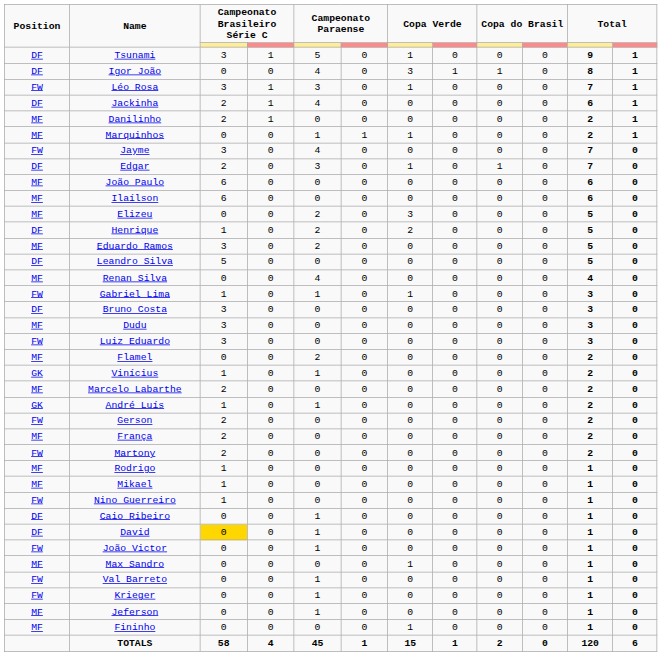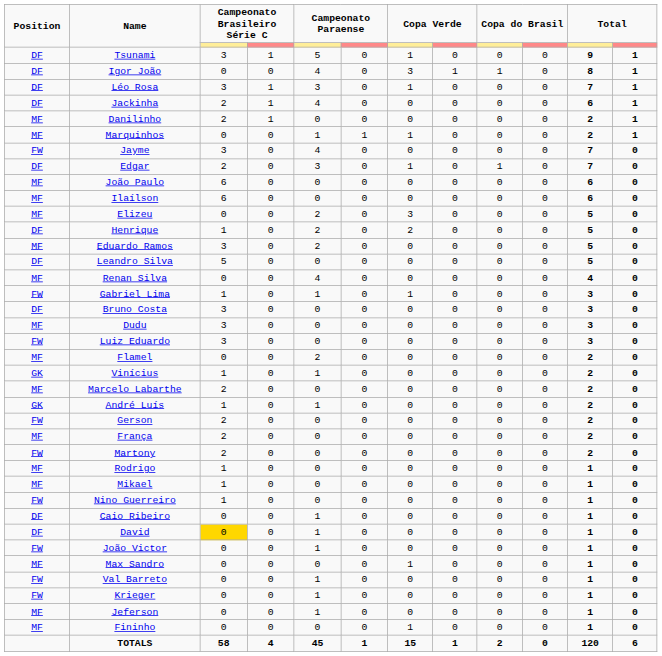 <table class="wikitable" style="text-align:center;">
 <tr style="text-align:center;">
 <td rowspan="2"  style="width:10%; "><strong>Position</strong></td>
 <td rowspan="2"  style="width:20%; "><strong>Name</strong></td>
 <td colspan="2"><strong>Campeonato Brasileiro Série C</strong></td>
 <td colspan="2"><strong>Campeonato Paraense</strong></td>
 <td colspan="2"><strong>Copa Verde</strong></td>
 <td colspan="2"><strong>Copa do Brasil</strong></td>
 <td colspan="2"><strong>Total</strong></td>
 </tr>
 <tr>
 <th style="width:60px; background:#fe9;"></th>
 <th style="width:60px; background:#ff8888;"></th>
 <th style="width:60px; background:#fe9;"></th>
 <th style="width:60px; background:#ff8888;"></th>
 <th style="width:60px; background:#fe9;"></th>
 <th style="width:60px; background:#ff8888;"></th>
 <th style="width:60px; background:#fe9;"></th>
 <th style="width:60px; background:#ff8888;"></th>
 <th style="width:60px; background:#fe9;"></th>
 <th style="width:60px; background:#ff8888;"></th>
 </tr>
 <tr>
 <td><a href='#'>DF</a></td>
 <td><a href='#'>Tsunami</a></td>
 <td>3</td>
 <td>1</td>
 <td>5</td>
 <td>0</td>
 <td>1</td>
 <td>0</td>
 <td>0</td>
 <td>0</td>
 <td><strong>9</strong></td>
 <td><strong>1</strong></td>
 </tr>
 <tr>
 <td><a href='#'>DF</a></td>
 <td><a href='#'>Igor João</a></td>
 <td>0</td>
 <td>0</td>
 <td>4</td>
 <td>0</td>
 <td>3</td>
 <td>1</td>
 <td>1</td>
 <td>0</td>
 <td><strong>8</strong></td>
 <td><strong>1</strong></td>
 </tr>
 <tr>
-<td><a href='#'>FW</a></td>
+<td><a href='#'>DF</a></td>
 <td><a href='#'>Léo Rosa</a></td>
 <td>3</td>
 <td>1</td>
 <td>3</td>
 <td>0</td>
 <td>1</td>
 <td>0</td>
 <td>0</td>
 <td>0</td>
 <td><strong>7</strong></td>
 <td><strong>1</strong></td>
 </tr>
 <tr>
 <td><a href='#'>DF</a></td>
 <td><a href='#'>Jackinha</a></td>
 <td>2</td>
 <td>1</td>
 <td>4</td>
 <td>0</td>
 <td>0</td>
 <td>0</td>
 <td>0</td>
 <td>0</td>
 <td><strong>6</strong></td>
 <td><strong>1</strong></td>
 </tr>
 <tr>
 <td><a href='#'>MF</a></td>
 <td><a href='#'>Danilinho</a></td>
 <td>2</td>
 <td>1</td>
 <td>0</td>
 <td>0</td>
 <td>0</td>
 <td>0</td>
 <td>0</td>
 <td>0</td>
 <td><strong>2</strong></td>
 <td><strong>1</strong></td>
 </tr>
 <tr>
 <td><a href='#'>MF</a></td>
 <td><a href='#'>Marquinhos</a></td>
 <td>0</td>
 <td>0</td>
 <td>1</td>
 <td>1</td>
 <td>1</td>
 <td>0</td>
 <td>0</td>
 <td>0</td>
 <td><strong>2</strong></td>
 <td><strong>1</strong></td>
 </tr>
 <tr>
 <td><a href='#'>FW</a></td>
 <td><a href='#'>Jayme</a></td>
 <td>3</td>
 <td>0</td>
 <td>4</td>
 <td>0</td>
 <td>0</td>
 <td>0</td>
 <td>0</td>
 <td>0</td>
 <td><strong>7</strong></td>
 <td><strong>0</strong></td>
 </tr>
 <tr>
 <td><a href='#'>DF</a></td>
 <td><a href='#'>Edgar</a></td>
 <td>2</td>
 <td>0</td>
 <td>3</td>
 <td>0</td>
 <td>1</td>
 <td>0</td>
 <td>1</td>
 <td>0</td>
 <td><strong>7</strong></td>
 <td><strong>0</strong></td>
 </tr>
 <tr>
 <td><a href='#'>MF</a></td>
 <td><a href='#'>João Paulo</a></td>
 <td>6</td>
 <td>0</td>
 <td>0</td>
 <td>0</td>
 <td>0</td>
 <td>0</td>
 <td>0</td>
 <td>0</td>
 <td><strong>6</strong></td>
 <td><strong>0</strong></td>
 </tr>
 <tr>
 <td><a href='#'>MF</a></td>
 <td><a href='#'>Ilaílson</a></td>
 <td>6</td>
 <td>0</td>
 <td>0</td>
 <td>0</td>
 <td>0</td>
 <td>0</td>
 <td>0</td>
 <td>0</td>
 <td><strong>6</strong></td>
 <td><strong>0</strong></td>
 </tr>
 <tr>
 <td><a href='#'>MF</a></td>
 <td><a href='#'>Elizeu</a></td>
 <td>0</td>
 <td>0</td>
 <td>2</td>
 <td>0</td>
 <td>3</td>
 <td>0</td>
 <td>0</td>
 <td>0</td>
 <td><strong>5</strong></td>
 <td><strong>0</strong></td>
 </tr>
 <tr>
 <td><a href='#'>DF</a></td>
 <td><a href='#'>Henrique</a></td>
 <td>1</td>
 <td>0</td>
 <td>2</td>
 <td>0</td>
 <td>2</td>
 <td>0</td>
 <td>0</td>
 <td>0</td>
 <td><strong>5</strong></td>
 <td><strong>0</strong></td>
 </tr>
 <tr>
 <td><a href='#'>MF</a></td>
 <td><a href='#'>Eduardo Ramos</a></td>
 <td>3</td>
 <td>0</td>
 <td>2</td>
 <td>0</td>
 <td>0</td>
 <td>0</td>
 <td>0</td>
 <td>0</td>
 <td><strong>5</strong></td>
 <td><strong>0</strong></td>
 </tr>
 <tr>
 <td><a href='#'>DF</a></td>
 <td><a href='#'>Leandro Silva</a></td>
 <td>5</td>
 <td>0</td>
 <td>0</td>
 <td>0</td>
 <td>0</td>
 <td>0</td>
 <td>0</td>
 <td>0</td>
 <td><strong>5</strong></td>
 <td><strong>0</strong></td>
 </tr>
 <tr>
 <td><a href='#'>MF</a></td>
 <td><a href='#'>Renan Silva</a></td>
 <td>0</td>
 <td>0</td>
 <td>4</td>
 <td>0</td>
 <td>0</td>
 <td>0</td>
 <td>0</td>
 <td>0</td>
 <td><strong>4</strong></td>
 <td><strong>0</strong></td>
 </tr>
 <tr>
 <td><a href='#'>FW</a></td>
 <td><a href='#'>Gabriel Lima</a></td>
 <td>1</td>
 <td>0</td>
 <td>1</td>
 <td>0</td>
 <td>1</td>
 <td>0</td>
 <td>0</td>
 <td>0</td>
 <td><strong>3</strong></td>
 <td><strong>0</strong></td>
 </tr>
 <tr>
 <td><a href='#'>DF</a></td>
 <td><a href='#'>Bruno Costa</a></td>
 <td>3</td>
 <td>0</td>
 <td>0</td>
 <td>0</td>
 <td>0</td>
 <td>0</td>
 <td>0</td>
 <td>0</td>
 <td><strong>3</strong></td>
 <td><strong>0</strong></td>
 </tr>
 <tr>
 <td><a href='#'>MF</a></td>
 <td><a href='#'>Dudu</a></td>
 <td>3</td>
 <td>0</td>
 <td>0</td>
 <td>0</td>
 <td>0</td>
 <td>0</td>
 <td>0</td>
 <td>0</td>
 <td><strong>3</strong></td>
 <td><strong>0</strong></td>
 </tr>
 <tr>
 <td><a href='#'>FW</a></td>
 <td><a href='#'>Luiz Eduardo</a></td>
 <td>3</td>
 <td>0</td>
 <td>0</td>
 <td>0</td>
 <td>0</td>
 <td>0</td>
 <td>0</td>
 <td>0</td>
 <td><strong>3</strong></td>
 <td><strong>0</strong></td>
 </tr>
 <tr>
 <td><a href='#'>MF</a></td>
 <td><a href='#'>Flamel</a></td>
 <td>0</td>
 <td>0</td>
 <td>2</td>
 <td>0</td>
 <td>0</td>
 <td>0</td>
 <td>0</td>
 <td>0</td>
 <td><strong>2</strong></td>
 <td><strong>0</strong></td>
 </tr>
 <tr>
 <td><a href='#'>GK</a></td>
 <td><a href='#'>Vinícius</a></td>
 <td>1</td>
 <td>0</td>
 <td>1</td>
 <td>0</td>
 <td>0</td>
 <td>0</td>
 <td>0</td>
 <td>0</td>
 <td><strong>2</strong></td>
 <td><strong>0</strong></td>
 </tr>
 <tr>
 <td><a href='#'>MF</a></td>
 <td><a href='#'>Marcelo Labarthe</a></td>
 <td>2</td>
 <td>0</td>
 <td>0</td>
 <td>0</td>
 <td>0</td>
 <td>0</td>
 <td>0</td>
 <td>0</td>
 <td><strong>2</strong></td>
 <td><strong>0</strong></td>
 </tr>
 <tr>
 <td><a href='#'>GK</a></td>
 <td><a href='#'>André Luís</a></td>
 <td>1</td>
 <td>0</td>
 <td>1</td>
 <td>0</td>
 <td>0</td>
 <td>0</td>
 <td>0</td>
 <td>0</td>
 <td><strong>2</strong></td>
 <td><strong>0</strong></td>
 </tr>
 <tr>
 <td><a href='#'>FW</a></td>
 <td><a href='#'>Gerson</a></td>
 <td>2</td>
 <td>0</td>
 <td>0</td>
 <td>0</td>
 <td>0</td>
 <td>0</td>
 <td>0</td>
 <td>0</td>
 <td><strong>2</strong></td>
 <td><strong>0</strong></td>
 </tr>
 <tr>
 <td><a href='#'>MF</a></td>
 <td><a href='#'>França</a></td>
 <td>2</td>
 <td>0</td>
 <td>0</td>
 <td>0</td>
 <td>0</td>
 <td>0</td>
 <td>0</td>
 <td>0</td>
 <td><strong>2</strong></td>
 <td><strong>0</strong></td>
 </tr>
 <tr>
 <td><a href='#'>FW</a></td>
 <td><a href='#'>Martony</a></td>
 <td>2</td>
 <td>0</td>
 <td>0</td>
 <td>0</td>
 <td>0</td>
 <td>0</td>
 <td>0</td>
 <td>0</td>
 <td><strong>2</strong></td>
 <td><strong>0</strong></td>
 </tr>
 <tr>
 <td><a href='#'>MF</a></td>
 <td><a href='#'>Rodrigo</a></td>
 <td>1</td>
 <td>0</td>
 <td>0</td>
 <td>0</td>
 <td>0</td>
 <td>0</td>
 <td>0</td>
 <td>0</td>
 <td><strong>1</strong></td>
 <td><strong>0</strong></td>
 </tr>
 <tr>
 <td><a href='#'>MF</a></td>
 <td><a href='#'>Mikael</a></td>
 <td>1</td>
 <td>0</td>
 <td>0</td>
 <td>0</td>
 <td>0</td>
 <td>0</td>
 <td>0</td>
 <td>0</td>
 <td><strong>1</strong></td>
 <td><strong>0</strong></td>
 </tr>
 <tr>
 <td><a href='#'>FW</a></td>
 <td><a href='#'>Nino Guerreiro</a></td>
 <td>1</td>
 <td>0</td>
 <td>0</td>
 <td>0</td>
 <td>0</td>
 <td>0</td>
 <td>0</td>
 <td>0</td>
 <td><strong>1</strong></td>
 <td><strong>0</strong></td>
 </tr>
 <tr>
 <td><a href='#'>DF</a></td>
 <td><a href='#'>Caio Ribeiro</a></td>
 <td>0</td>
 <td>0</td>
 <td>1</td>
 <td>0</td>
 <td>0</td>
 <td>0</td>
 <td>0</td>
 <td>0</td>
 <td><strong>1</strong></td>
 <td><strong>0</strong></td>
 </tr>
 <tr>
 <td><a href='#'>DF</a></td>
 <td><a href='#'>David</a></td>
 <td style="background: gold;">0</td>
 <td>0</td>
 <td>1</td>
 <td>0</td>
 <td>0</td>
 <td>0</td>
 <td>0</td>
 <td>0</td>
 <td><strong>1</strong></td>
 <td><strong>0</strong></td>
 </tr>
 <tr>
 <td><a href='#'>FW</a></td>
 <td><a href='#'>João Victor</a></td>
 <td>0</td>
 <td>0</td>
 <td>1</td>
 <td>0</td>
 <td>0</td>
 <td>0</td>
 <td>0</td>
 <td>0</td>
 <td><strong>1</strong></td>
 <td><strong>0</strong></td>
 </tr>
 <tr>
 <td><a href='#'>MF</a></td>
 <td><a href='#'>Max Sandro</a></td>
 <td>0</td>
 <td>0</td>
 <td>0</td>
 <td>0</td>
 <td>1</td>
 <td>0</td>
 <td>0</td>
 <td>0</td>
 <td><strong>1</strong></td>
 <td><strong>0</strong></td>
 </tr>
 <tr>
 <td><a href='#'>FW</a></td>
 <td><a href='#'>Val Barreto</a></td>
 <td>0</td>
 <td>0</td>
 <td>1</td>
 <td>0</td>
 <td>0</td>
 <td>0</td>
 <td>0</td>
 <td>0</td>
 <td><strong>1</strong></td>
 <td><strong>0</strong></td>
 </tr>
 <tr>
 <td><a href='#'>FW</a></td>
 <td><a href='#'>Krieger</a></td>
 <td>0</td>
 <td>0</td>
 <td>1</td>
 <td>0</td>
 <td>0</td>
 <td>0</td>
 <td>0</td>
 <td>0</td>
 <td><strong>1</strong></td>
 <td><strong>0</strong></td>
 </tr>
 <tr>
 <td><a href='#'>MF</a></td>
 <td><a href='#'>Jeferson</a></td>
 <td>0</td>
 <td>0</td>
 <td>1</td>
 <td>0</td>
 <td>0</td>
 <td>0</td>
 <td>0</td>
 <td>0</td>
 <td><strong>1</strong></td>
 <td><strong>0</strong></td>
 </tr>
 <tr>
 <td><a href='#'>MF</a></td>
 <td><a href='#'>Fininho</a></td>
 <td>0</td>
 <td>0</td>
 <td>0</td>
 <td>0</td>
 <td>1</td>
 <td>0</td>
 <td>0</td>
 <td>0</td>
 <td><strong>1</strong></td>
 <td><strong>0</strong></td>
 </tr>
 <tr>
 <td colspan="1"></td>
 <td><strong>TOTALS</strong></td>
 <td><strong>58</strong></td>
 <td><strong>4</strong></td>
 <td><strong>45</strong></td>
 <td><strong>1</strong></td>
 <td><strong>15</strong></td>
 <td><strong>1</strong></td>
 <td><strong>2</strong></td>
 <td><strong>0</strong></td>
 <td><strong>120</strong></td>
 <td><strong>6</strong></td>
 </tr>
 </table>
